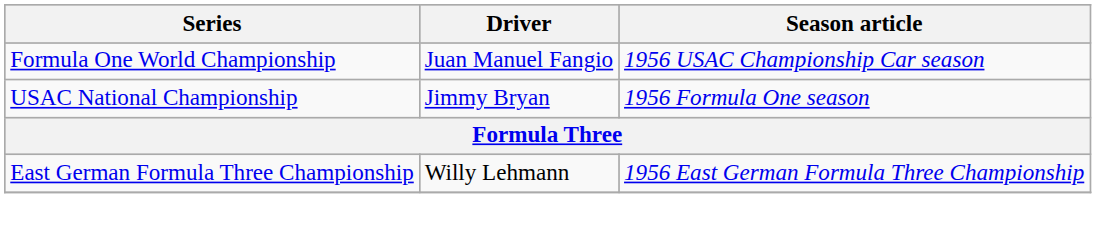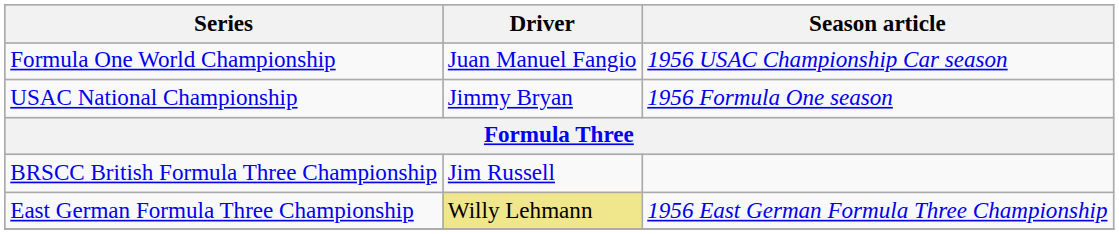 <table class="wikitable" style="font-size: 87%;">
 <tr>
 <th>Series</th>
 <th>Driver</th>
 <th>Season article</th>
 </tr>
 <tr>
 <td><a href='#'>Formula One World Championship</a></td>
 <td> <a href='#'>Juan Manuel Fangio</a></td>
 <td><em><a href='#'>1956 USAC Championship Car season</a></em></td>
 </tr>
 <tr>
 <td><a href='#'>USAC National Championship</a></td>
 <td> <a href='#'>Jimmy Bryan</a></td>
 <td><em><a href='#'>1956 Formula One season</a></em></td>
 </tr>
 <tr>
 <th colspan=3><a href='#'>Formula Three</a></th>
 </tr>
 <tr>
+<td><a href='#'>BRSCC British Formula Three Championship</a></td>
+<td> <a href='#'>Jim Russell</a></td>
+<td></td>
+</tr>
+<tr>
 <td><a href='#'>East German Formula Three Championship</a></td>
-<td> Willy Lehmann</td>
+<td style="background: khaki;"> Willy Lehmann</td>
 <td><em><a href='#'>1956 East German Formula Three Championship</a></em></td>
 </tr>
 <tr>
 </tr>
 </table>
